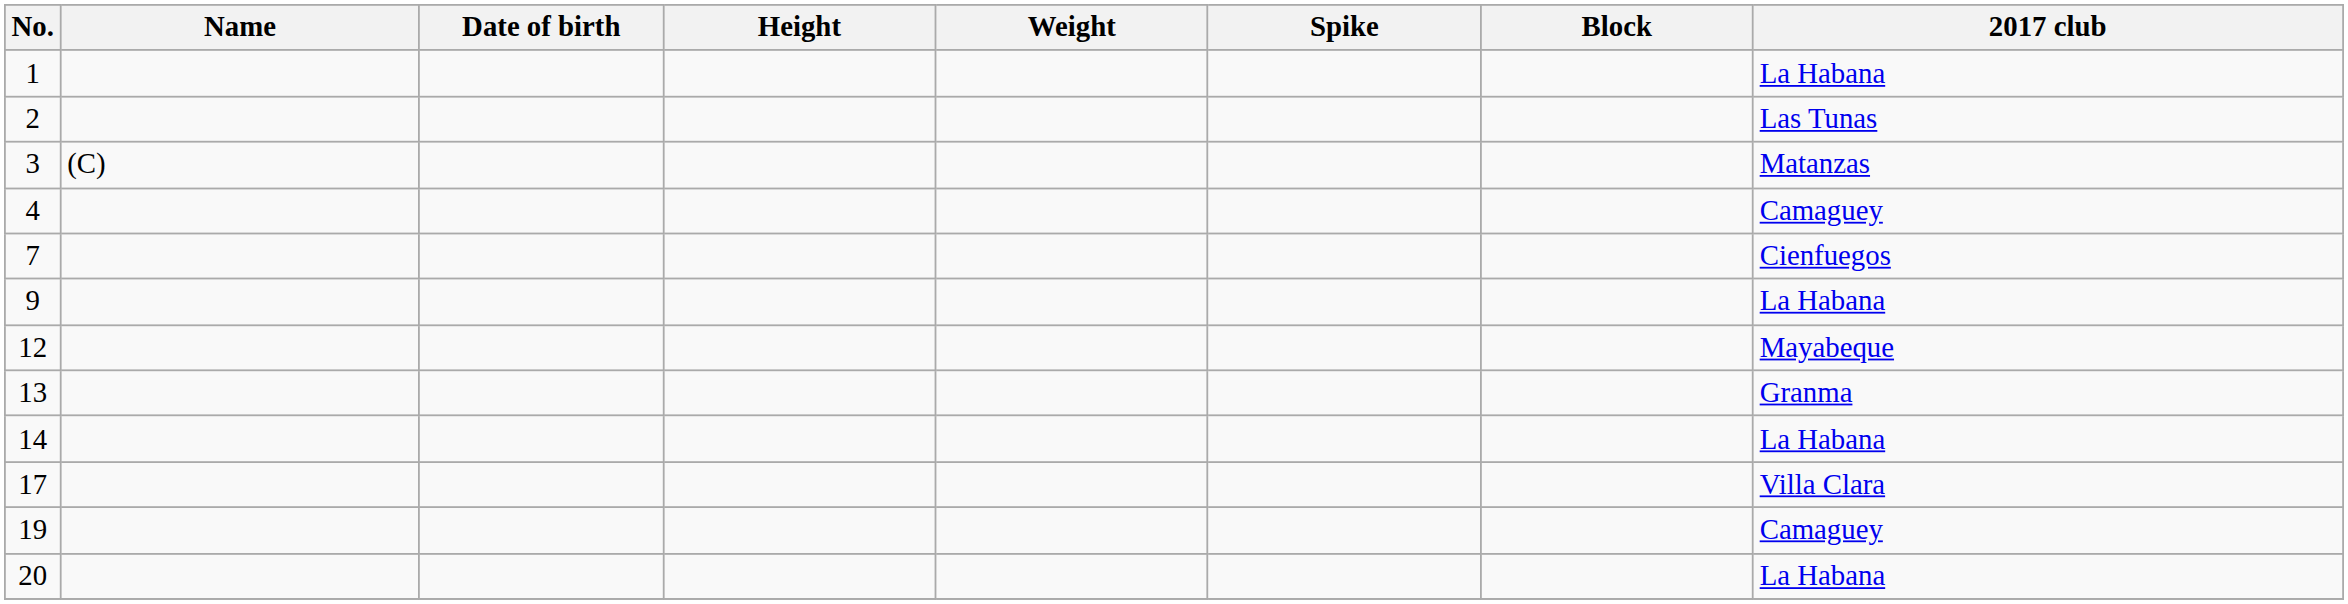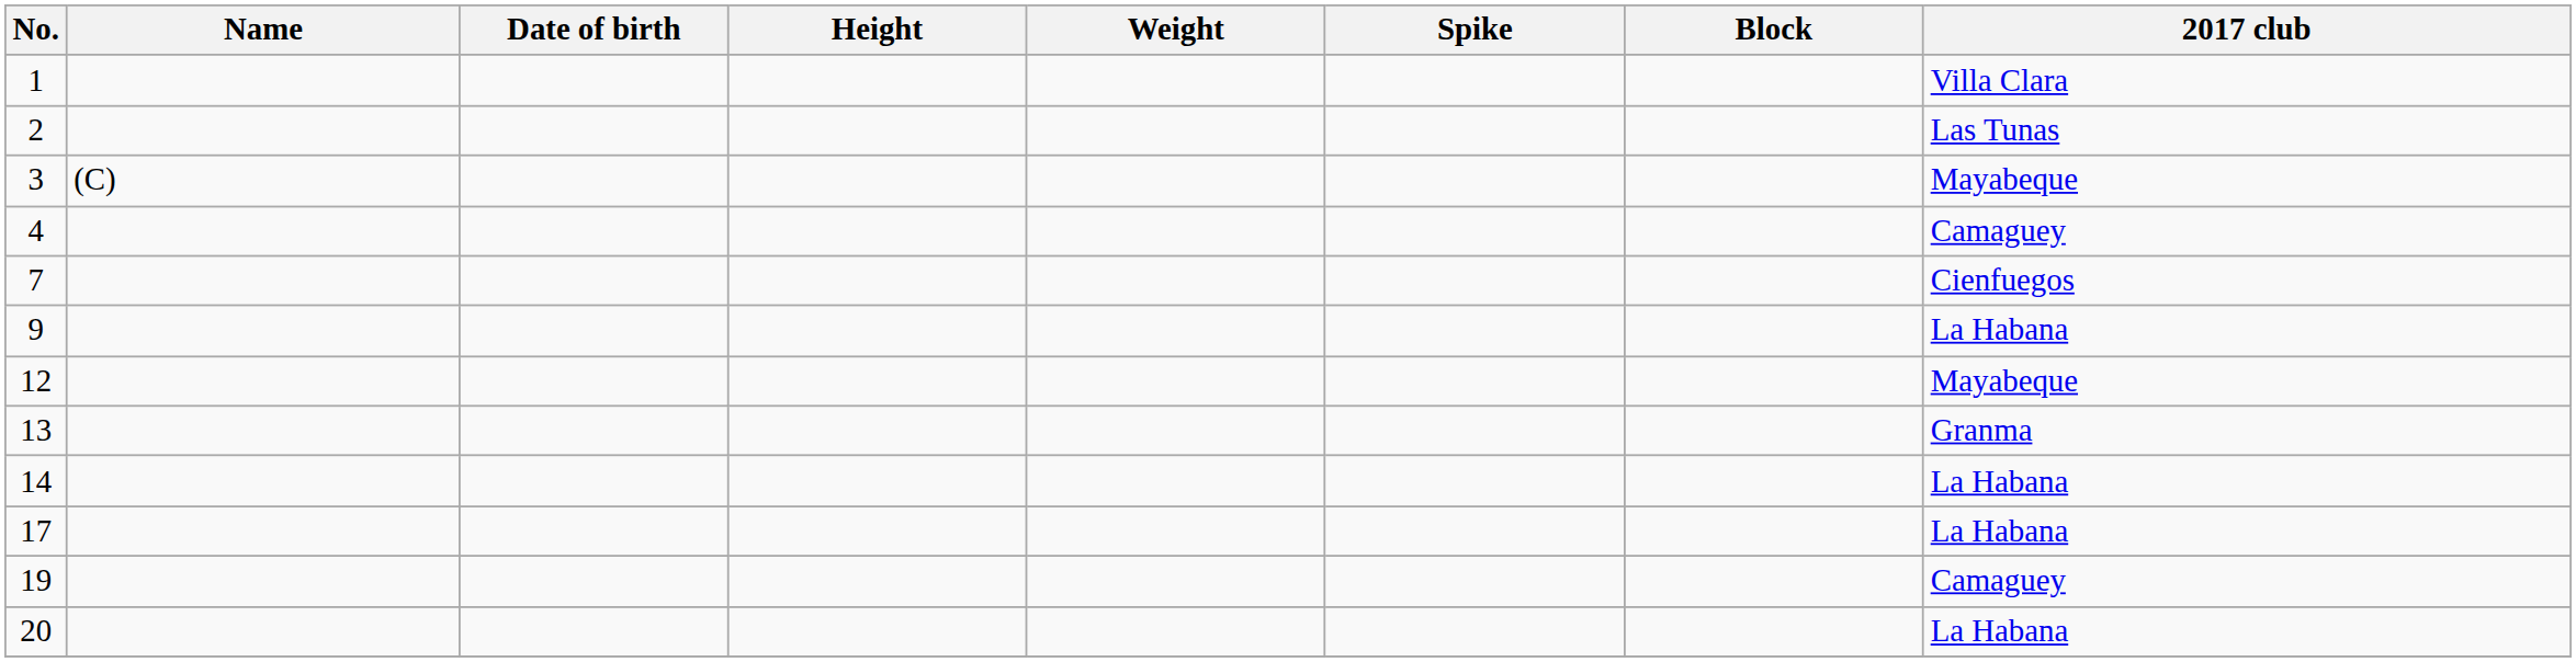 <table class="wikitable sortable" style="font-size:100%; text-align:center;">
 <tr>
 <th>No.</th>
 <th style="width:12em">Name</th>
 <th style="width:8em">Date of birth</th>
 <th style="width:9em">Height</th>
 <th style="width:9em">Weight</th>
 <th style="width:9em">Spike</th>
 <th style="width:9em">Block</th>
 <th style="width:20em">2017 club</th>
 </tr>
 <tr>
 <td>1</td>
 <td align=left></td>
 <td align=right></td>
 <td></td>
 <td></td>
 <td></td>
 <td></td>
-<td align=left> <a href='#'>La Habana</a></td>
+<td align=left> <a href='#'>Villa Clara</a></td>
 </tr>
 <tr>
 <td>2</td>
 <td align=left></td>
 <td align=right></td>
 <td></td>
 <td></td>
 <td></td>
 <td></td>
 <td align=left> <a href='#'>Las Tunas</a></td>
 </tr>
 <tr>
 <td>3</td>
 <td align=left> (C)</td>
 <td align=right></td>
 <td></td>
 <td></td>
 <td></td>
 <td></td>
-<td align=left> <a href='#'>Matanzas</a></td>
+<td align=left> <a href='#'>Mayabeque</a></td>
 </tr>
 <tr>
 <td>4</td>
 <td align=left></td>
 <td align=right></td>
 <td></td>
 <td></td>
 <td></td>
 <td></td>
 <td align=left> <a href='#'>Camaguey</a></td>
 </tr>
 <tr>
 <td>7</td>
 <td align=left></td>
 <td align=right></td>
 <td></td>
 <td></td>
 <td></td>
 <td></td>
 <td align=left> <a href='#'>Cienfuegos</a></td>
 </tr>
 <tr>
 <td>9</td>
 <td align=left></td>
 <td align=right></td>
 <td></td>
 <td></td>
 <td></td>
 <td></td>
 <td align=left> <a href='#'>La Habana</a></td>
 </tr>
 <tr>
 <td>12</td>
 <td align=left></td>
 <td align=right></td>
 <td></td>
 <td></td>
 <td></td>
 <td></td>
 <td align=left> <a href='#'>Mayabeque</a></td>
 </tr>
 <tr>
 <td>13</td>
 <td align=left></td>
 <td align=right></td>
 <td></td>
 <td></td>
 <td></td>
 <td></td>
 <td align=left> <a href='#'>Granma</a></td>
 </tr>
 <tr>
 <td>14</td>
 <td align=left></td>
 <td align=right></td>
 <td></td>
 <td></td>
 <td></td>
 <td></td>
 <td align=left> <a href='#'>La Habana</a></td>
 </tr>
 <tr>
 <td>17</td>
 <td align=left></td>
 <td align=right></td>
 <td></td>
 <td></td>
 <td></td>
 <td></td>
-<td align=left> <a href='#'>Villa Clara</a></td>
+<td align=left> <a href='#'>La Habana</a></td>
 </tr>
 <tr>
 <td>19</td>
 <td align=left></td>
 <td align=right></td>
 <td></td>
 <td></td>
 <td></td>
 <td></td>
 <td align=left> <a href='#'>Camaguey</a></td>
 </tr>
 <tr>
 <td>20</td>
 <td align=left></td>
 <td align=right></td>
 <td></td>
 <td></td>
 <td></td>
 <td></td>
 <td align=left> <a href='#'>La Habana</a></td>
 </tr>
 <tr>
 </tr>
 </table>
